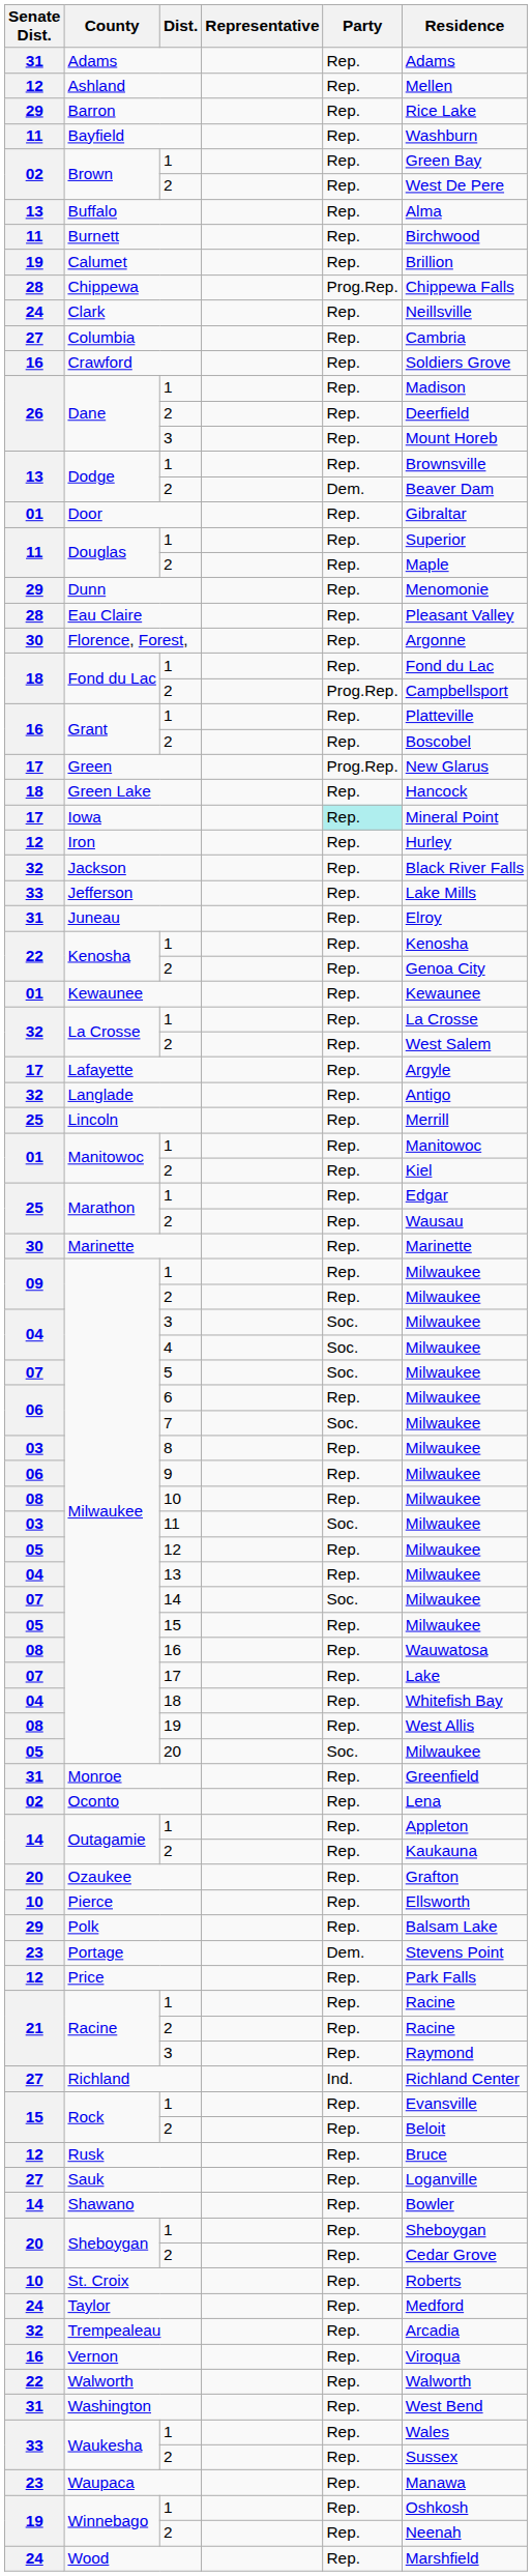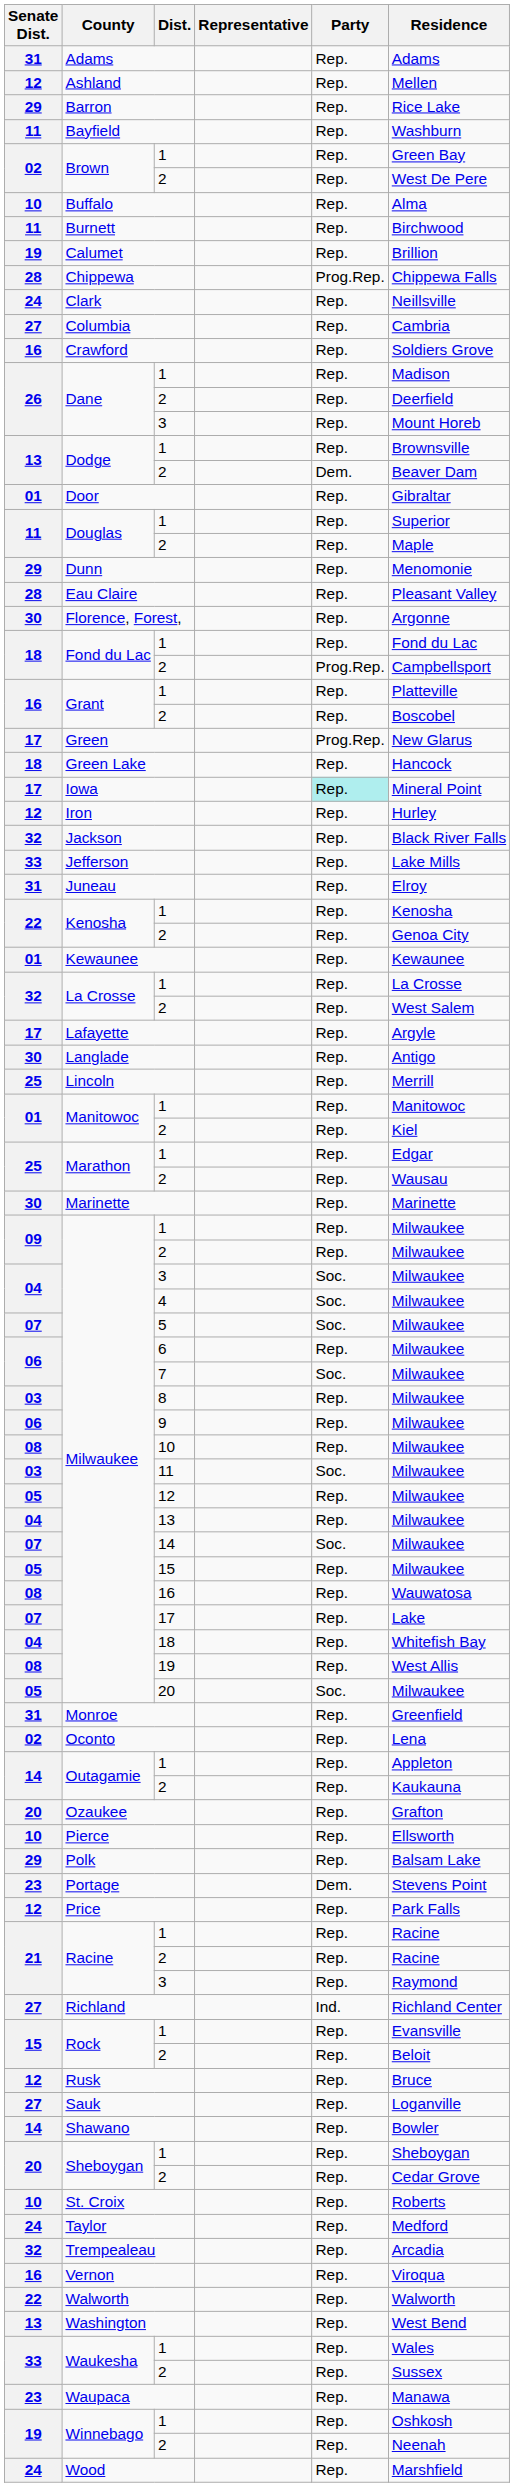 <table class="wikitable sortable">
 <tr>
 <th>Senate<br>Dist.</th>
 <th>County</th>
 <th>Dist.</th>
 <th>Representative</th>
 <th>Party</th>
 <th>Residence</th>
 </tr>
 <tr>
 <th><a href='#'>31</a></th>
 <td text-align="left" colspan="2"><a href='#'>Adams</a> </td>
 <td></td>
 <td>Rep.</td>
 <td><a href='#'>Adams</a></td>
 </tr>
 <tr>
 <th><a href='#'>12</a></th>
 <td text-align="left" colspan="2"><a href='#'>Ashland</a></td>
 <td></td>
 <td>Rep.</td>
 <td><a href='#'>Mellen</a></td>
 </tr>
 <tr>
 <th><a href='#'>29</a></th>
 <td text-align="left" colspan="2"><a href='#'>Barron</a></td>
 <td></td>
 <td>Rep.</td>
 <td><a href='#'>Rice Lake</a></td>
 </tr>
 <tr>
 <th><a href='#'>11</a></th>
 <td text-align="left" colspan="2"><a href='#'>Bayfield</a></td>
 <td></td>
 <td>Rep.</td>
 <td><a href='#'>Washburn</a></td>
 </tr>
 <tr>
 <th rowspan="2"><a href='#'>02</a></th>
 <td text-align="left" rowspan="2"><a href='#'>Brown</a></td>
 <td>1</td>
 <td></td>
 <td>Rep.</td>
 <td><a href='#'>Green Bay</a></td>
 </tr>
 <tr>
 <td>2</td>
 <td></td>
 <td>Rep.</td>
 <td><a href='#'>West De Pere</a></td>
 </tr>
 <tr>
-<th><a href='#'>13</a></th>
+<th><a href='#'>10</a></th>
 <td text-align="left" colspan="2"><a href='#'>Buffalo</a> </td>
 <td></td>
 <td>Rep.</td>
 <td><a href='#'>Alma</a></td>
 </tr>
 <tr>
 <th><a href='#'>11</a></th>
 <td text-align="left" colspan="2"><a href='#'>Burnett</a> </td>
 <td></td>
 <td>Rep.</td>
 <td><a href='#'>Birchwood</a></td>
 </tr>
 <tr>
 <th><a href='#'>19</a></th>
 <td text-align="left" colspan="2"><a href='#'>Calumet</a></td>
 <td></td>
 <td>Rep.</td>
 <td><a href='#'>Brillion</a></td>
 </tr>
 <tr>
 <th><a href='#'>28</a></th>
 <td text-align="left" colspan="2"><a href='#'>Chippewa</a></td>
 <td></td>
 <td>Prog.Rep.</td>
 <td><a href='#'>Chippewa Falls</a></td>
 </tr>
 <tr>
 <th><a href='#'>24</a></th>
 <td text-align="left" colspan="2"><a href='#'>Clark</a></td>
 <td></td>
 <td>Rep.</td>
 <td><a href='#'>Neillsville</a></td>
 </tr>
 <tr>
 <th><a href='#'>27</a></th>
 <td text-align="left" colspan="2"><a href='#'>Columbia</a></td>
 <td></td>
 <td>Rep.</td>
 <td><a href='#'>Cambria</a></td>
 </tr>
 <tr>
 <th><a href='#'>16</a></th>
 <td text-align="left" colspan="2"><a href='#'>Crawford</a></td>
 <td></td>
 <td>Rep.</td>
 <td><a href='#'>Soldiers Grove</a></td>
 </tr>
 <tr>
 <th rowspan="3"><a href='#'>26</a></th>
 <td text-align="left" rowspan="3"><a href='#'>Dane</a></td>
 <td>1</td>
 <td></td>
 <td>Rep.</td>
 <td><a href='#'>Madison</a></td>
 </tr>
 <tr>
 <td>2</td>
 <td></td>
 <td>Rep.</td>
 <td><a href='#'>Deerfield</a></td>
 </tr>
 <tr>
 <td>3</td>
 <td></td>
 <td>Rep.</td>
 <td><a href='#'>Mount Horeb</a></td>
 </tr>
 <tr>
 <th rowspan="2"><a href='#'>13</a></th>
 <td text-align="left" rowspan="2"><a href='#'>Dodge</a></td>
 <td>1</td>
 <td></td>
 <td>Rep.</td>
 <td><a href='#'>Brownsville</a></td>
 </tr>
 <tr>
 <td>2</td>
 <td></td>
 <td>Dem.</td>
 <td><a href='#'>Beaver Dam</a></td>
 </tr>
 <tr>
 <th><a href='#'>01</a></th>
 <td text-align="left" colspan="2"><a href='#'>Door</a></td>
 <td></td>
 <td>Rep.</td>
 <td><a href='#'>Gibraltar</a></td>
 </tr>
 <tr>
 <th rowspan="2"><a href='#'>11</a></th>
 <td text-align="left" rowspan="2"><a href='#'>Douglas</a></td>
 <td>1</td>
 <td></td>
 <td>Rep.</td>
 <td><a href='#'>Superior</a></td>
 </tr>
 <tr>
 <td>2</td>
 <td></td>
 <td>Rep.</td>
 <td><a href='#'>Maple</a></td>
 </tr>
 <tr>
 <th><a href='#'>29</a></th>
 <td text-align="left" colspan="2"><a href='#'>Dunn</a></td>
 <td></td>
 <td>Rep.</td>
 <td><a href='#'>Menomonie</a></td>
 </tr>
 <tr>
 <th><a href='#'>28</a></th>
 <td text-align="left" colspan="2"><a href='#'>Eau Claire</a></td>
 <td></td>
 <td>Rep.</td>
 <td><a href='#'>Pleasant Valley</a></td>
 </tr>
 <tr>
 <th><a href='#'>30</a></th>
 <td text-align="left" colspan="2"><a href='#'>Florence</a>, <a href='#'>Forest</a>, </td>
 <td></td>
 <td>Rep.</td>
 <td><a href='#'>Argonne</a></td>
 </tr>
 <tr>
 <th rowspan="2"><a href='#'>18</a></th>
 <td text-align="left" rowspan="2"><a href='#'>Fond du Lac</a></td>
 <td>1</td>
 <td></td>
 <td>Rep.</td>
 <td><a href='#'>Fond du Lac</a></td>
 </tr>
 <tr>
 <td>2</td>
 <td></td>
 <td>Prog.Rep.</td>
 <td><a href='#'>Campbellsport</a></td>
 </tr>
 <tr>
 <th rowspan="2"><a href='#'>16</a></th>
 <td text-align="left" rowspan="2"><a href='#'>Grant</a></td>
 <td>1</td>
 <td></td>
 <td>Rep.</td>
 <td><a href='#'>Platteville</a></td>
 </tr>
 <tr>
 <td>2</td>
 <td></td>
 <td>Rep.</td>
 <td><a href='#'>Boscobel</a></td>
 </tr>
 <tr>
 <th><a href='#'>17</a></th>
 <td text-align="left" colspan="2"><a href='#'>Green</a></td>
 <td></td>
 <td>Prog.Rep.</td>
 <td><a href='#'>New Glarus</a></td>
 </tr>
 <tr>
 <th><a href='#'>18</a></th>
 <td text-align="left" colspan="2"><a href='#'>Green Lake</a> </td>
 <td></td>
 <td>Rep.</td>
 <td><a href='#'>Hancock</a></td>
 </tr>
 <tr>
 <th><a href='#'>17</a></th>
 <td text-align="left" colspan="2"><a href='#'>Iowa</a></td>
 <td></td>
 <td style="background: paleturquoise;">Rep.</td>
 <td><a href='#'>Mineral Point</a></td>
 </tr>
 <tr>
 <th><a href='#'>12</a></th>
 <td text-align="left" colspan="2"><a href='#'>Iron</a> </td>
 <td></td>
 <td>Rep.</td>
 <td><a href='#'>Hurley</a></td>
 </tr>
 <tr>
 <th><a href='#'>32</a></th>
 <td text-align="left" colspan="2"><a href='#'>Jackson</a></td>
 <td></td>
 <td>Rep.</td>
 <td><a href='#'>Black River Falls</a></td>
 </tr>
 <tr>
 <th><a href='#'>33</a></th>
 <td text-align="left" colspan="2"><a href='#'>Jefferson</a></td>
 <td></td>
 <td>Rep.</td>
 <td><a href='#'>Lake Mills</a></td>
 </tr>
 <tr>
 <th><a href='#'>31</a></th>
 <td text-align="left" colspan="2"><a href='#'>Juneau</a></td>
 <td></td>
 <td>Rep.</td>
 <td><a href='#'>Elroy</a></td>
 </tr>
 <tr>
 <th rowspan="2"><a href='#'>22</a></th>
 <td text-align="left" rowspan="2"><a href='#'>Kenosha</a></td>
 <td>1</td>
 <td></td>
 <td>Rep.</td>
 <td><a href='#'>Kenosha</a></td>
 </tr>
 <tr>
 <td>2</td>
 <td></td>
 <td>Rep.</td>
 <td><a href='#'>Genoa City</a></td>
 </tr>
 <tr>
 <th><a href='#'>01</a></th>
 <td text-align="left" colspan="2"><a href='#'>Kewaunee</a></td>
 <td></td>
 <td>Rep.</td>
 <td><a href='#'>Kewaunee</a></td>
 </tr>
 <tr>
 <th rowspan="2"><a href='#'>32</a></th>
 <td text-align="left" rowspan="2"><a href='#'>La Crosse</a></td>
 <td>1</td>
 <td></td>
 <td>Rep.</td>
 <td><a href='#'>La Crosse</a></td>
 </tr>
 <tr>
 <td>2</td>
 <td></td>
 <td>Rep.</td>
 <td><a href='#'>West Salem</a></td>
 </tr>
 <tr>
 <th><a href='#'>17</a></th>
 <td text-align="left" colspan="2"><a href='#'>Lafayette</a></td>
 <td></td>
 <td>Rep.</td>
 <td><a href='#'>Argyle</a></td>
 </tr>
 <tr>
-<th><a href='#'>32</a></th>
+<th><a href='#'>30</a></th>
 <td text-align="left" colspan="2"><a href='#'>Langlade</a></td>
 <td></td>
 <td>Rep.</td>
 <td><a href='#'>Antigo</a></td>
 </tr>
 <tr>
 <th><a href='#'>25</a></th>
 <td text-align="left" colspan="2"><a href='#'>Lincoln</a></td>
 <td></td>
 <td>Rep.</td>
 <td><a href='#'>Merrill</a></td>
 </tr>
 <tr>
 <th rowspan="2"><a href='#'>01</a></th>
 <td rowspan="2" text-align="left"><a href='#'>Manitowoc</a></td>
 <td>1</td>
 <td></td>
 <td>Rep.</td>
 <td><a href='#'>Manitowoc</a></td>
 </tr>
 <tr>
 <td>2</td>
 <td></td>
 <td>Rep.</td>
 <td><a href='#'>Kiel</a></td>
 </tr>
 <tr>
 <th rowspan="2"><a href='#'>25</a></th>
 <td text-align="left" rowspan="2"><a href='#'>Marathon</a></td>
 <td>1</td>
 <td></td>
 <td>Rep.</td>
 <td><a href='#'>Edgar</a></td>
 </tr>
 <tr>
 <td>2</td>
 <td></td>
 <td>Rep.</td>
 <td><a href='#'>Wausau</a></td>
 </tr>
 <tr>
 <th><a href='#'>30</a></th>
 <td text-align="left" colspan="2"><a href='#'>Marinette</a></td>
 <td></td>
 <td>Rep.</td>
 <td><a href='#'>Marinette</a></td>
 </tr>
 <tr>
 <th rowspan="2"><a href='#'>09</a></th>
 <td text-align="left" rowspan="20"><a href='#'>Milwaukee</a></td>
 <td>1</td>
 <td></td>
 <td>Rep.</td>
 <td><a href='#'>Milwaukee</a></td>
 </tr>
 <tr>
 <td>2</td>
 <td></td>
 <td>Rep.</td>
 <td><a href='#'>Milwaukee</a></td>
 </tr>
 <tr>
 <th rowspan="2"><a href='#'>04</a></th>
 <td>3</td>
 <td></td>
 <td>Soc.</td>
 <td><a href='#'>Milwaukee</a></td>
 </tr>
 <tr>
 <td>4</td>
 <td></td>
 <td>Soc.</td>
 <td><a href='#'>Milwaukee</a></td>
 </tr>
 <tr>
 <th><a href='#'>07</a></th>
 <td>5</td>
 <td></td>
 <td>Soc.</td>
 <td><a href='#'>Milwaukee</a></td>
 </tr>
 <tr>
 <th rowspan="2"><a href='#'>06</a></th>
 <td>6</td>
 <td></td>
 <td>Rep.</td>
 <td><a href='#'>Milwaukee</a></td>
 </tr>
 <tr>
 <td>7</td>
 <td></td>
 <td>Soc.</td>
 <td><a href='#'>Milwaukee</a></td>
 </tr>
 <tr>
 <th><a href='#'>03</a></th>
 <td>8</td>
 <td></td>
 <td>Rep.</td>
 <td><a href='#'>Milwaukee</a></td>
 </tr>
 <tr>
 <th><a href='#'>06</a></th>
 <td>9</td>
 <td></td>
 <td>Rep.</td>
 <td><a href='#'>Milwaukee</a></td>
 </tr>
 <tr>
 <th><a href='#'>08</a></th>
 <td>10</td>
 <td></td>
 <td>Rep.</td>
 <td><a href='#'>Milwaukee</a></td>
 </tr>
 <tr>
 <th><a href='#'>03</a></th>
 <td>11</td>
 <td></td>
 <td>Soc.</td>
 <td><a href='#'>Milwaukee</a></td>
 </tr>
 <tr>
 <th><a href='#'>05</a></th>
 <td>12</td>
 <td></td>
 <td>Rep.</td>
 <td><a href='#'>Milwaukee</a></td>
 </tr>
 <tr>
 <th><a href='#'>04</a></th>
 <td>13</td>
 <td></td>
 <td>Rep.</td>
 <td><a href='#'>Milwaukee</a></td>
 </tr>
 <tr>
 <th><a href='#'>07</a></th>
 <td>14</td>
 <td></td>
 <td>Soc.</td>
 <td><a href='#'>Milwaukee</a></td>
 </tr>
 <tr>
 <th><a href='#'>05</a></th>
 <td>15</td>
 <td></td>
 <td>Rep.</td>
 <td><a href='#'>Milwaukee</a></td>
 </tr>
 <tr>
 <th><a href='#'>08</a></th>
 <td>16</td>
 <td></td>
 <td>Rep.</td>
 <td><a href='#'>Wauwatosa</a></td>
 </tr>
 <tr>
 <th><a href='#'>07</a></th>
 <td>17</td>
 <td></td>
 <td>Rep.</td>
 <td><a href='#'>Lake</a></td>
 </tr>
 <tr>
 <th><a href='#'>04</a></th>
 <td>18</td>
 <td></td>
 <td>Rep.</td>
 <td><a href='#'>Whitefish Bay</a></td>
 </tr>
 <tr>
 <th><a href='#'>08</a></th>
 <td>19</td>
 <td></td>
 <td>Rep.</td>
 <td><a href='#'>West Allis</a></td>
 </tr>
 <tr>
 <th><a href='#'>05</a></th>
 <td>20</td>
 <td></td>
 <td>Soc.</td>
 <td><a href='#'>Milwaukee</a></td>
 </tr>
 <tr>
 <th><a href='#'>31</a></th>
 <td text-align="left" colspan="2"><a href='#'>Monroe</a></td>
 <td></td>
 <td>Rep.</td>
 <td><a href='#'>Greenfield</a></td>
 </tr>
 <tr>
 <th><a href='#'>02</a></th>
 <td text-align="left" colspan="2"><a href='#'>Oconto</a></td>
 <td></td>
 <td>Rep.</td>
 <td><a href='#'>Lena</a></td>
 </tr>
 <tr>
 <th rowspan="2"><a href='#'>14</a></th>
 <td text-align="left" rowspan="2"><a href='#'>Outagamie</a></td>
 <td>1</td>
 <td></td>
 <td>Rep.</td>
 <td><a href='#'>Appleton</a></td>
 </tr>
 <tr>
 <td>2</td>
 <td></td>
 <td>Rep.</td>
 <td><a href='#'>Kaukauna</a></td>
 </tr>
 <tr>
 <th><a href='#'>20</a></th>
 <td text-align="left" colspan="2"><a href='#'>Ozaukee</a></td>
 <td></td>
 <td>Rep.</td>
 <td><a href='#'>Grafton</a></td>
 </tr>
 <tr>
 <th><a href='#'>10</a></th>
 <td text-align="left" colspan="2"><a href='#'>Pierce</a></td>
 <td></td>
 <td>Rep.</td>
 <td><a href='#'>Ellsworth</a></td>
 </tr>
 <tr>
 <th><a href='#'>29</a></th>
 <td text-align="left" colspan="2"><a href='#'>Polk</a></td>
 <td></td>
 <td>Rep.</td>
 <td><a href='#'>Balsam Lake</a></td>
 </tr>
 <tr>
 <th><a href='#'>23</a></th>
 <td text-align="left" colspan="2"><a href='#'>Portage</a></td>
 <td></td>
 <td>Dem.</td>
 <td><a href='#'>Stevens Point</a></td>
 </tr>
 <tr>
 <th><a href='#'>12</a></th>
 <td text-align="left" colspan="2"><a href='#'>Price</a></td>
 <td></td>
 <td>Rep.</td>
 <td><a href='#'>Park Falls</a></td>
 </tr>
 <tr>
 <th rowspan="3"><a href='#'>21</a></th>
 <td text-align="left" rowspan="3"><a href='#'>Racine</a></td>
 <td>1</td>
 <td></td>
 <td>Rep.</td>
 <td><a href='#'>Racine</a></td>
 </tr>
 <tr>
 <td>2</td>
 <td></td>
 <td>Rep.</td>
 <td><a href='#'>Racine</a></td>
 </tr>
 <tr>
 <td>3</td>
 <td></td>
 <td>Rep.</td>
 <td><a href='#'>Raymond</a></td>
 </tr>
 <tr>
 <th><a href='#'>27</a></th>
 <td text-align="left" colspan="2"><a href='#'>Richland</a></td>
 <td></td>
 <td>Ind.</td>
 <td><a href='#'>Richland Center</a></td>
 </tr>
 <tr>
 <th rowspan="2"><a href='#'>15</a></th>
 <td text-align="left" rowspan="2"><a href='#'>Rock</a></td>
 <td>1</td>
 <td></td>
 <td>Rep.</td>
 <td><a href='#'>Evansville</a></td>
 </tr>
 <tr>
 <td>2</td>
 <td></td>
 <td>Rep.</td>
 <td><a href='#'>Beloit</a></td>
 </tr>
 <tr>
 <th><a href='#'>12</a></th>
 <td text-align="left" colspan="2"><a href='#'>Rusk</a> </td>
 <td></td>
 <td>Rep.</td>
 <td><a href='#'>Bruce</a></td>
 </tr>
 <tr>
 <th><a href='#'>27</a></th>
 <td text-align="left" colspan="2"><a href='#'>Sauk</a></td>
 <td></td>
 <td>Rep.</td>
 <td><a href='#'>Loganville</a></td>
 </tr>
 <tr>
 <th><a href='#'>14</a></th>
 <td text-align="left" colspan="2"><a href='#'>Shawano</a></td>
 <td></td>
 <td>Rep.</td>
 <td><a href='#'>Bowler</a></td>
 </tr>
 <tr>
 <th rowspan="2"><a href='#'>20</a></th>
 <td text-align="left" rowspan="2"><a href='#'>Sheboygan</a></td>
 <td>1</td>
 <td></td>
 <td>Rep.</td>
 <td><a href='#'>Sheboygan</a></td>
 </tr>
 <tr>
 <td>2</td>
 <td></td>
 <td>Rep.</td>
 <td><a href='#'>Cedar Grove</a></td>
 </tr>
 <tr>
 <th><a href='#'>10</a></th>
 <td text-align="left" colspan="2"><a href='#'>St. Croix</a></td>
 <td></td>
 <td>Rep.</td>
 <td><a href='#'>Roberts</a></td>
 </tr>
 <tr>
 <th><a href='#'>24</a></th>
 <td text-align="left" colspan="2"><a href='#'>Taylor</a></td>
 <td></td>
 <td>Rep.</td>
 <td><a href='#'>Medford</a></td>
 </tr>
 <tr>
 <th><a href='#'>32</a></th>
 <td text-align="left" colspan="2"><a href='#'>Trempealeau</a></td>
 <td></td>
 <td>Rep.</td>
 <td><a href='#'>Arcadia</a></td>
 </tr>
 <tr>
 <th><a href='#'>16</a></th>
 <td text-align="left" colspan="2"><a href='#'>Vernon</a></td>
 <td></td>
 <td>Rep.</td>
 <td><a href='#'>Viroqua</a></td>
 </tr>
 <tr>
 <th><a href='#'>22</a></th>
 <td text-align="left" colspan="2"><a href='#'>Walworth</a></td>
 <td></td>
 <td>Rep.</td>
 <td><a href='#'>Walworth</a></td>
 </tr>
 <tr>
-<th><a href='#'>31</a></th>
+<th><a href='#'>13</a></th>
 <td text-align="left" colspan="2"><a href='#'>Washington</a></td>
 <td></td>
 <td>Rep.</td>
 <td><a href='#'>West Bend</a></td>
 </tr>
 <tr>
 <th rowspan="2"><a href='#'>33</a></th>
 <td text-align="left" rowspan="2"><a href='#'>Waukesha</a></td>
 <td>1</td>
 <td></td>
 <td>Rep.</td>
 <td><a href='#'>Wales</a></td>
 </tr>
 <tr>
 <td>2</td>
 <td></td>
 <td>Rep.</td>
 <td><a href='#'>Sussex</a></td>
 </tr>
 <tr>
 <th><a href='#'>23</a></th>
 <td text-align="left" colspan="2"><a href='#'>Waupaca</a></td>
 <td></td>
 <td>Rep.</td>
 <td><a href='#'>Manawa</a></td>
 </tr>
 <tr>
 <th rowspan="2"><a href='#'>19</a></th>
 <td text-align="left" rowspan="2"><a href='#'>Winnebago</a></td>
 <td>1</td>
 <td></td>
 <td>Rep.</td>
 <td><a href='#'>Oshkosh</a></td>
 </tr>
 <tr>
 <td>2</td>
 <td></td>
 <td>Rep.</td>
 <td><a href='#'>Neenah</a></td>
 </tr>
 <tr>
 <th><a href='#'>24</a></th>
 <td text-align="left" colspan="2"><a href='#'>Wood</a></td>
 <td></td>
 <td>Rep.</td>
 <td><a href='#'>Marshfield</a></td>
 </tr>
 </table>
